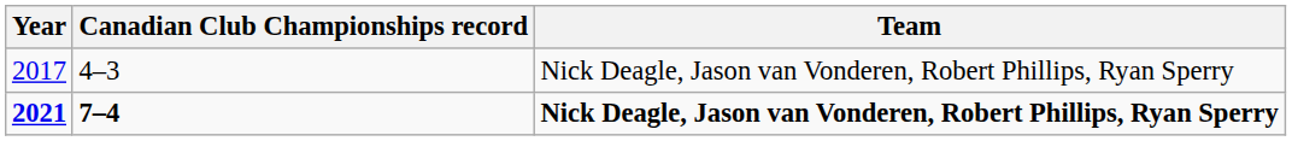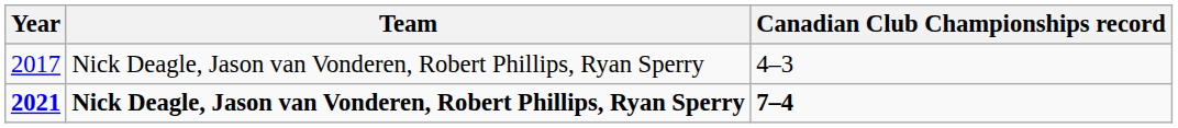 <table class="wikitable">
 <tr>
 <th>Year</th>
+<th>Team</th>
 <th>Canadian Club Championships record</th>
-<th>Team</th>
 </tr>
 <tr>
 <td><a href='#'>2017</a></td>
+<td>Nick Deagle, Jason van Vonderen, Robert Phillips, Ryan Sperry</td>
 <td>4–3</td>
-<td>Nick Deagle, Jason van Vonderen, Robert Phillips, Ryan Sperry</td>
 </tr>
 <tr>
 <td><strong><a href='#'>2021</a></strong></td>
+<td><strong>Nick Deagle, Jason van Vonderen, Robert Phillips, Ryan Sperry</strong></td>
 <td> <strong>7–4</strong></td>
-<td><strong>Nick Deagle, Jason van Vonderen, Robert Phillips, Ryan Sperry</strong></td>
 </tr>
 </table>
